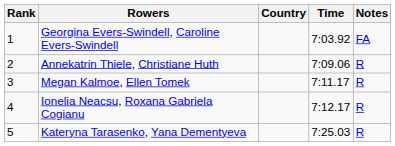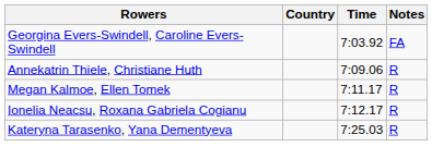 <table class="wikitable sortable" width=60%>
 <tr>
-<th>Rank</th>
 <th>Rowers</th>
 <th>Country</th>
 <th>Time</th>
 <th>Notes</th>
 </tr>
 <tr>
-<td>1</td>
 <td><a href='#'>Georgina Evers-Swindell</a>, <a href='#'>Caroline Evers-Swindell</a></td>
 <td></td>
 <td>7:03.92</td>
 <td><a href='#'>FA</a></td>
 </tr>
 <tr>
-<td>2</td>
 <td><a href='#'>Annekatrin Thiele</a>, <a href='#'>Christiane Huth</a></td>
 <td></td>
 <td>7:09.06</td>
 <td><a href='#'>R</a></td>
 </tr>
 <tr>
-<td>3</td>
 <td><a href='#'>Megan Kalmoe</a>, <a href='#'>Ellen Tomek</a></td>
 <td></td>
 <td>7:11.17</td>
 <td><a href='#'>R</a></td>
 </tr>
 <tr>
-<td>4</td>
 <td><a href='#'>Ionelia Neacsu</a>, <a href='#'>Roxana Gabriela Cogianu</a></td>
 <td></td>
 <td>7:12.17</td>
 <td><a href='#'>R</a></td>
 </tr>
 <tr>
-<td>5</td>
 <td><a href='#'>Kateryna Tarasenko</a>, <a href='#'>Yana Dementyeva</a></td>
 <td></td>
 <td>7:25.03</td>
 <td><a href='#'>R</a></td>
 </tr>
 </table>
